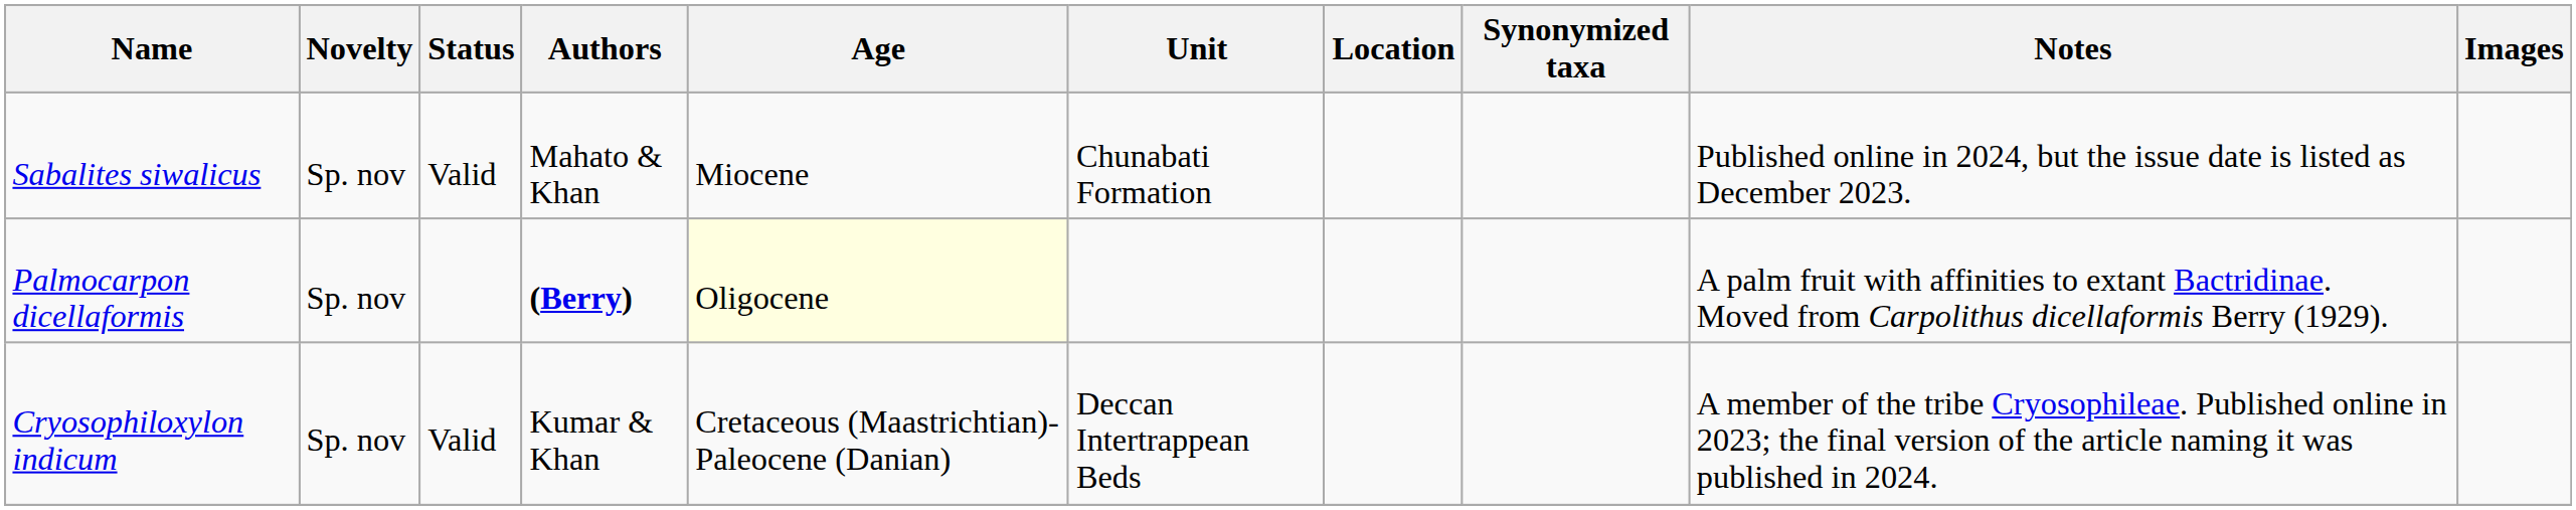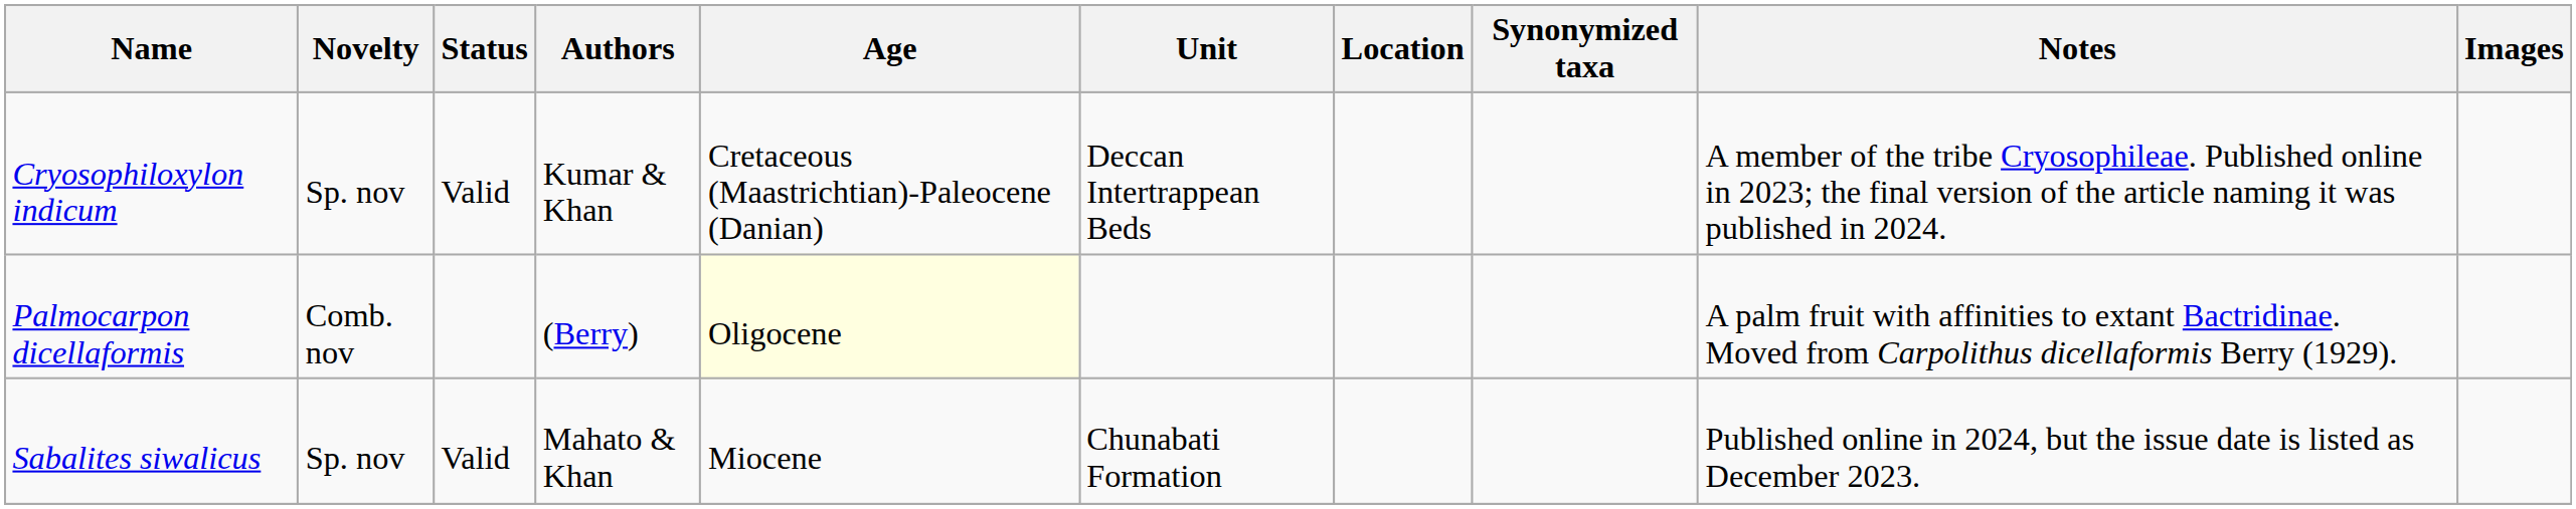 <table class="wikitable sortable" align="center" width="100%">
 <tr>
 <th>Name</th>
 <th>Novelty</th>
 <th>Status</th>
 <th>Authors</th>
 <th>Age</th>
 <th>Unit</th>
 <th>Location</th>
 <th>Synonymized taxa</th>
 <th>Notes</th>
 <th>Images</th>
 </tr>
 <tr>
+<td><br><em><a href='#'>Cryosophiloxylon indicum</a></em></td>
+<td><br>Sp. nov</td>
+<td><br>Valid</td>
+<td><br>Kumar & Khan</td>
+<td><br>Cretaceous (Maastrichtian)-Paleocene (Danian)</td>
+<td><br>Deccan Intertrappean Beds</td>
+<td><br></td>
+<td></td>
+<td><br>A member of the tribe <a href='#'>Cryosophileae</a>. Published online in 2023; the final version of the article naming it was published in 2024.</td>
+<td></td>
+</tr>
+<tr>
+<td><br><em><a href='#'>Palmocarpon dicellaformis</a></em></td>
+<td><br>Comb. nov</td>
+<td></td>
+<td><br>(<a href='#'>Berry</a>)</td>
+<td style="background: lightyellow;"><br>Oligocene</td>
+<td></td>
+<td><br></td>
+<td><br></td>
+<td><br>A palm fruit with affinities to extant <a href='#'>Bactridinae</a>.<br> Moved from <em>Carpolithus dicellaformis</em> Berry (1929).</td>
+<td></td>
+</tr>
+<tr>
 <td><br><em><a href='#'>Sabalites siwalicus</a></em></td>
 <td><br>Sp. nov</td>
 <td><br>Valid</td>
 <td><br>Mahato & Khan</td>
 <td><br>Miocene</td>
 <td><br>Chunabati Formation</td>
 <td><br></td>
 <td></td>
 <td><br>Published online in 2024, but the issue date is listed as December 2023.</td>
 <td></td>
 </tr>
 <tr>
-<td><br><em><a href='#'>Palmocarpon dicellaformis</a></em></td>
-<td><br>Sp. nov</td>
-<td></td>
-<td><strong><br>(<a href='#'>Berry</a>)</strong></td>
-<td style="background: lightyellow;"><br>Oligocene</td>
-<td></td>
-<td><br></td>
-<td><br></td>
-<td><br>A palm fruit with affinities to extant <a href='#'>Bactridinae</a>.<br> Moved from <em>Carpolithus dicellaformis</em> Berry (1929).</td>
-<td></td>
-</tr>
-<tr>
-<td><br><em><a href='#'>Cryosophiloxylon indicum</a></em></td>
-<td><br>Sp. nov</td>
-<td><br>Valid</td>
-<td><br>Kumar & Khan</td>
-<td><br>Cretaceous (Maastrichtian)-Paleocene (Danian)</td>
-<td><br>Deccan Intertrappean Beds</td>
-<td><br></td>
-<td></td>
-<td><br>A member of the tribe <a href='#'>Cryosophileae</a>. Published online in 2023; the final version of the article naming it was published in 2024.</td>
-<td></td>
-</tr>
-<tr>
 </tr>
 </table>
